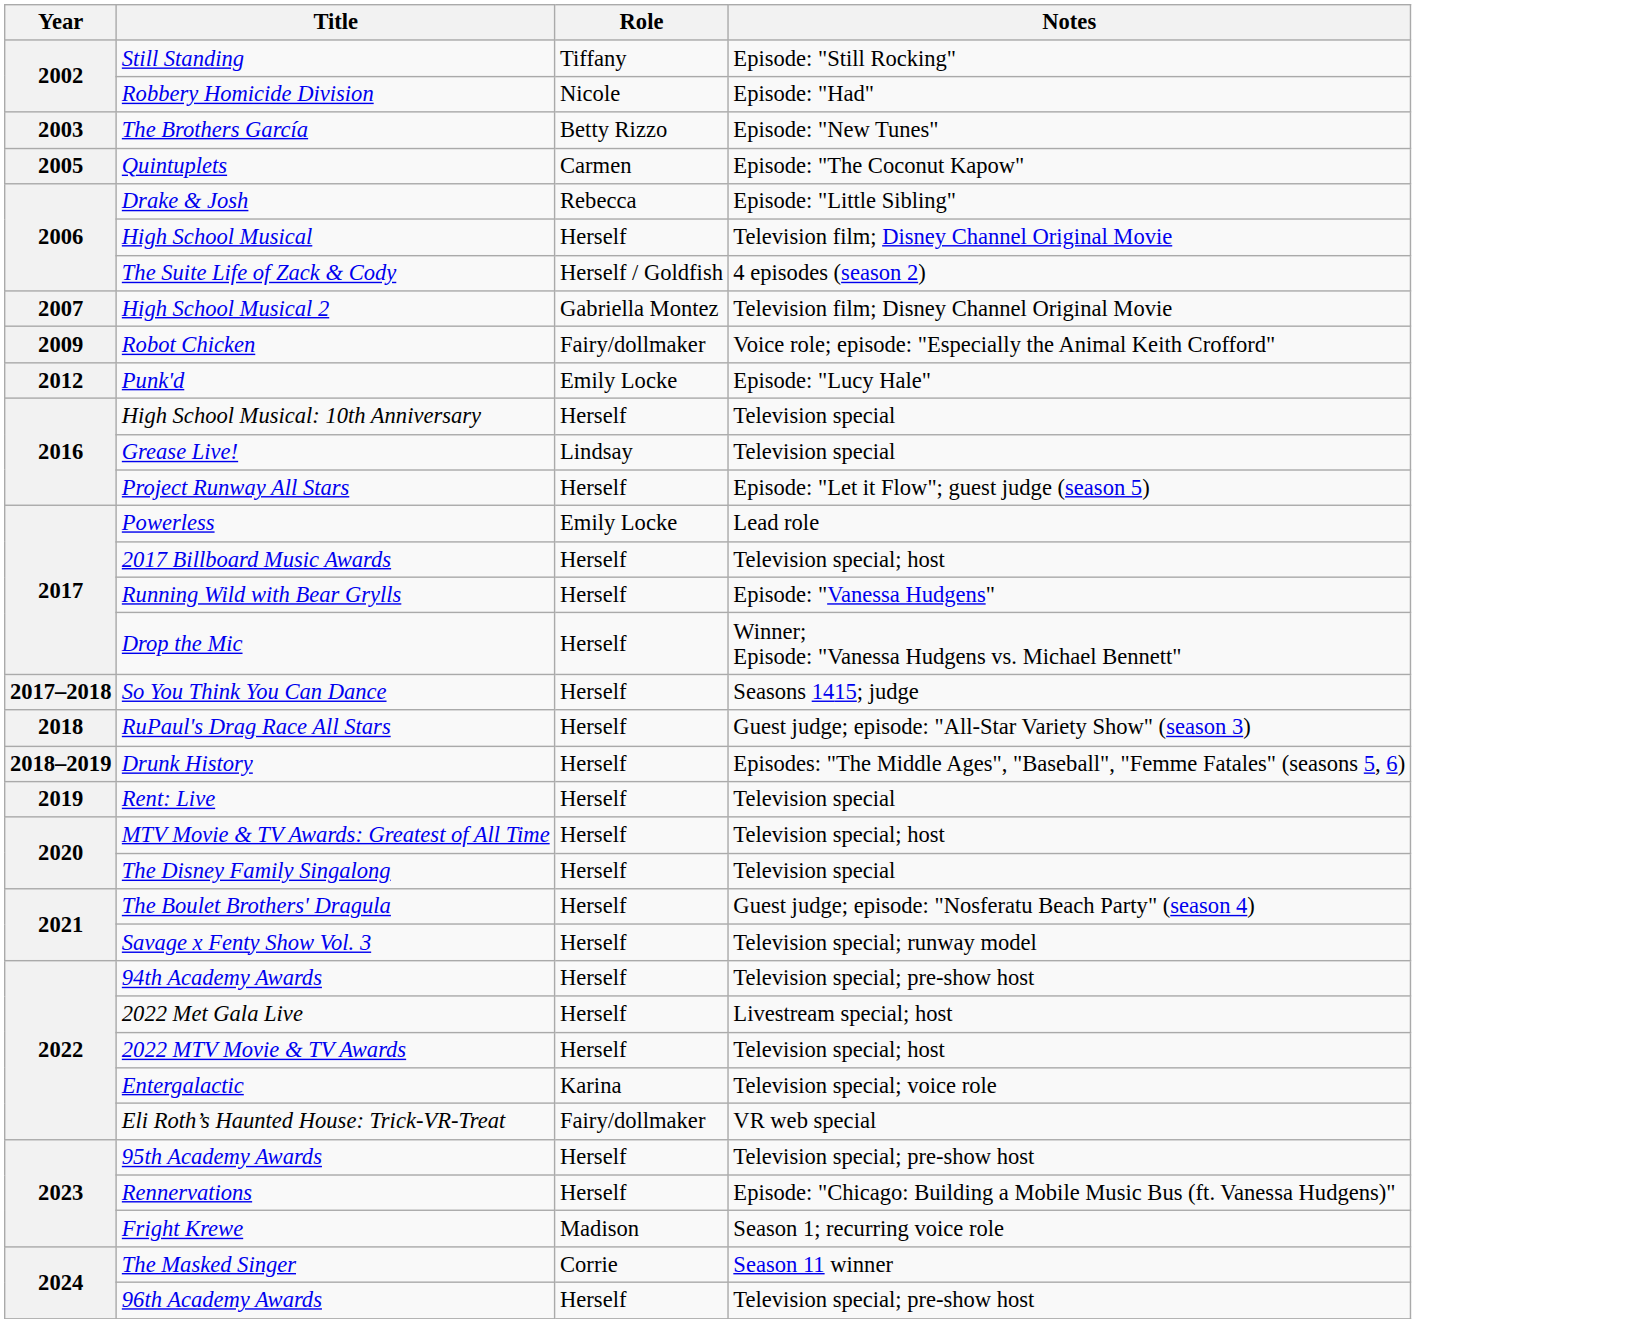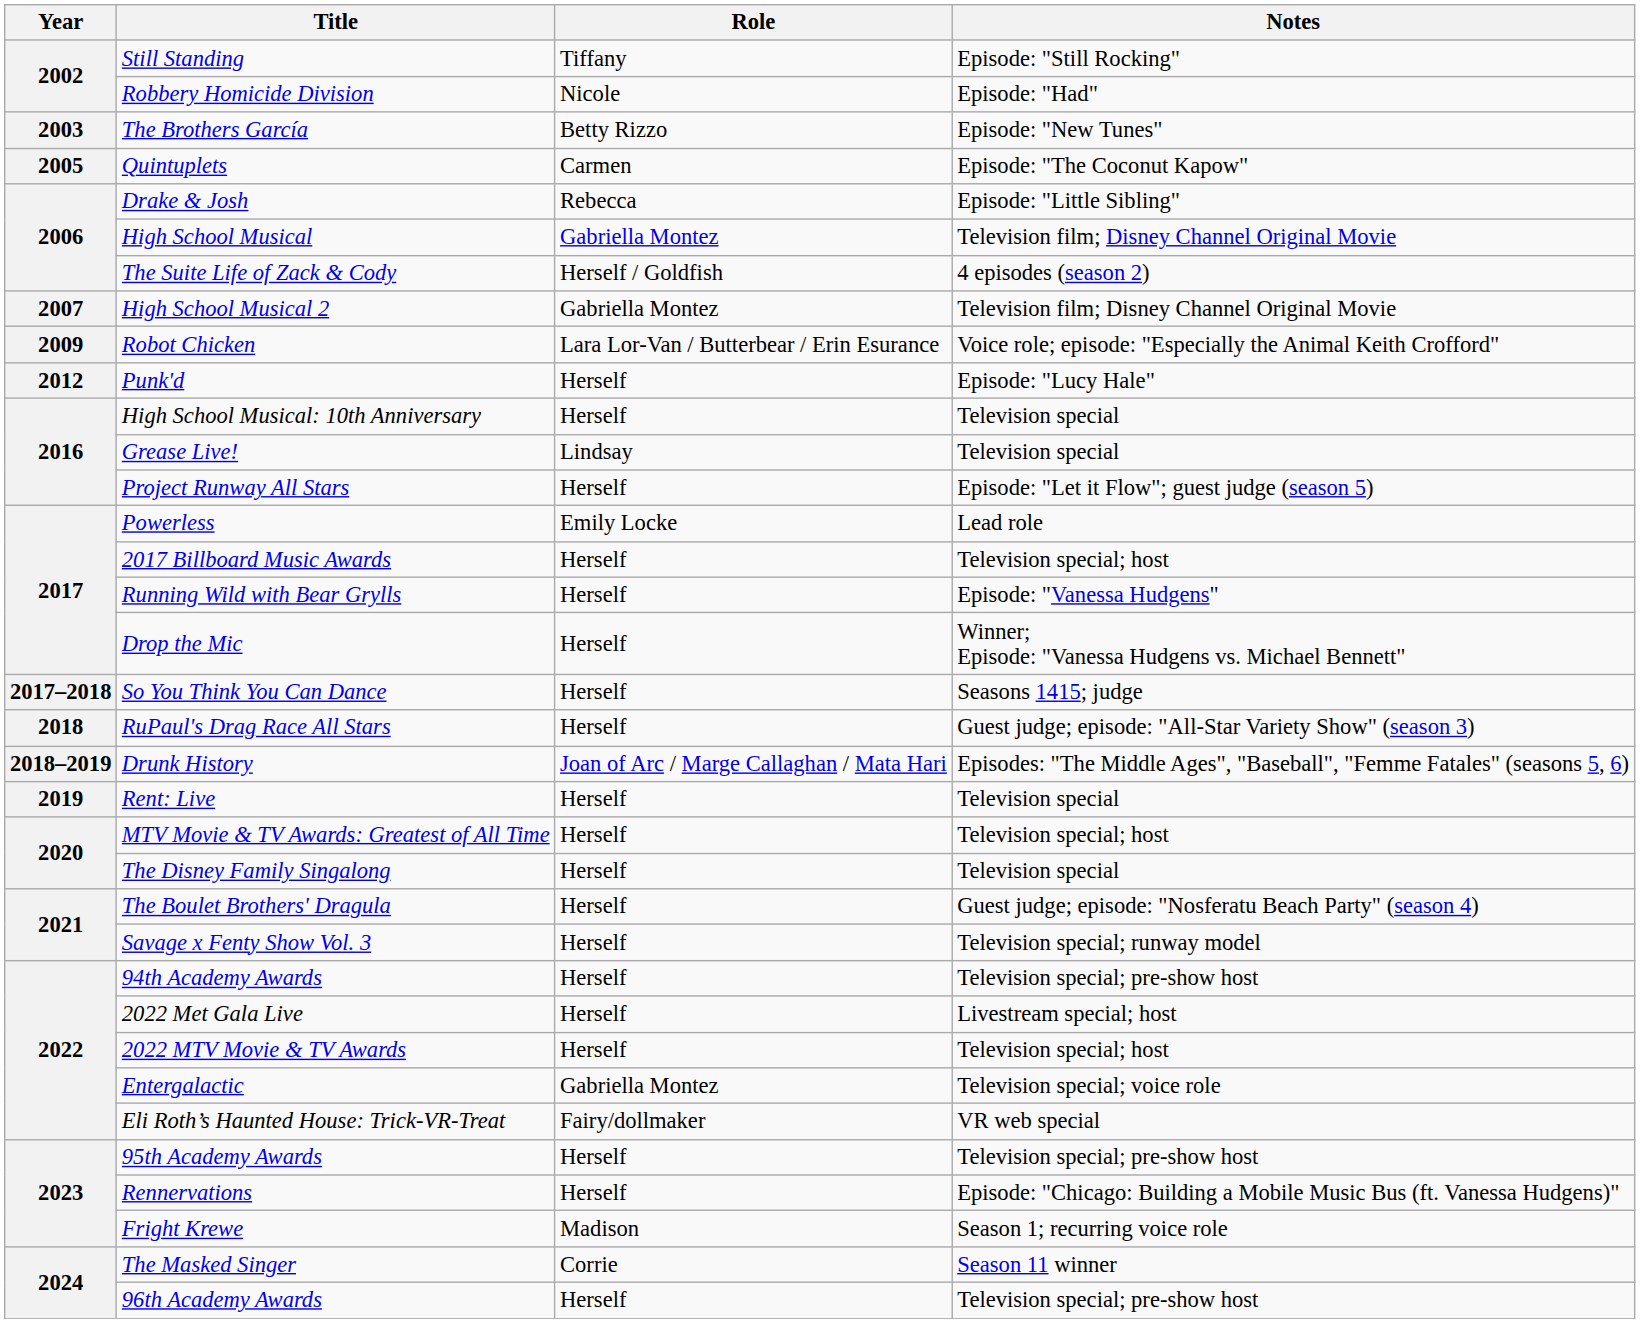 <table class="wikitable plainrowheaders sortable">
 <tr>
 <th scope="col">Year</th>
 <th scope="col">Title</th>
 <th scope="col">Role</th>
 <th scope="col" class="unsortable">Notes</th>
 </tr>
 <tr>
 <th rowspan="2" scope="row">2002</th>
 <td><em><a href='#'>Still Standing</a></em></td>
 <td>Tiffany</td>
 <td>Episode: "Still Rocking"</td>
 </tr>
 <tr>
 <td><em><a href='#'>Robbery Homicide Division</a></em></td>
 <td>Nicole</td>
 <td>Episode: "Had"</td>
 </tr>
 <tr>
 <th scope="row">2003</th>
 <td><em><a href='#'>The Brothers García</a></em></td>
 <td>Betty Rizzo</td>
 <td>Episode: "New Tunes"</td>
 </tr>
 <tr>
 <th scope="row">2005</th>
 <td><em><a href='#'>Quintuplets</a></em></td>
 <td>Carmen</td>
 <td>Episode: "The Coconut Kapow"</td>
 </tr>
 <tr>
 <th rowspan="3" scope="row">2006</th>
 <td><em><a href='#'>Drake & Josh</a></em></td>
 <td>Rebecca</td>
 <td>Episode: "Little Sibling"</td>
 </tr>
 <tr>
 <td><em><a href='#'>High School Musical</a></em></td>
-<td>Herself</td>
+<td><a href='#'>Gabriella Montez</a></td>
 <td>Television film; <a href='#'>Disney Channel Original Movie</a></td>
 </tr>
 <tr>
 <td><em><a href='#'>The Suite Life of Zack & Cody</a></em></td>
 <td>Herself / Goldfish</td>
 <td>4 episodes (<a href='#'>season 2</a>)</td>
 </tr>
 <tr>
 <th scope="row">2007</th>
 <td><em><a href='#'>High School Musical 2</a></em></td>
 <td>Gabriella Montez</td>
 <td>Television film; Disney Channel Original Movie</td>
 </tr>
 <tr>
 <th scope="row">2009</th>
 <td><em><a href='#'>Robot Chicken</a></em></td>
-<td>Fairy/dollmaker</td>
+<td>Lara Lor-Van / Butterbear / Erin Esurance</td>
 <td>Voice role; episode: "Especially the Animal Keith Crofford"</td>
 </tr>
 <tr>
 <th scope="row">2012</th>
 <td><a href='#'><em>Punk'd</em></a></td>
-<td>Emily Locke</td>
+<td>Herself</td>
 <td>Episode: "Lucy Hale"</td>
 </tr>
 <tr>
 <th rowspan="3" scope="row">2016</th>
 <td><em>High School Musical: 10th Anniversary</em></td>
 <td>Herself</td>
 <td>Television special</td>
 </tr>
 <tr>
 <td><em><a href='#'>Grease Live!</a></em></td>
 <td>Lindsay</td>
 <td>Television special</td>
 </tr>
 <tr>
 <td><em><a href='#'>Project Runway All Stars</a></em></td>
 <td>Herself</td>
 <td>Episode: "Let it Flow"; guest judge (<a href='#'>season 5</a>)</td>
 </tr>
 <tr>
 <th rowspan="4" scope="row">2017</th>
 <td><em><a href='#'>Powerless</a></em></td>
 <td>Emily Locke</td>
 <td>Lead role</td>
 </tr>
 <tr>
 <td><em><a href='#'>2017 Billboard Music Awards</a></em></td>
 <td>Herself</td>
 <td>Television special; host</td>
 </tr>
 <tr>
 <td><em><a href='#'>Running Wild with Bear Grylls</a></em></td>
 <td>Herself</td>
 <td>Episode: "<a href='#'>Vanessa Hudgens</a>"</td>
 </tr>
 <tr>
 <td><em><a href='#'>Drop the Mic</a></em></td>
 <td>Herself</td>
 <td>Winner; <br> Episode: "Vanessa Hudgens vs. Michael Bennett"</td>
 </tr>
 <tr>
 <th scope="row">2017–2018</th>
 <td><em><a href='#'>So You Think You Can Dance</a></em></td>
 <td>Herself</td>
 <td>Seasons <a href='#'>14</a><a href='#'>15</a>; judge</td>
 </tr>
 <tr>
 <th scope="row">2018</th>
 <td><em><a href='#'>RuPaul's Drag Race All Stars</a></em></td>
 <td>Herself</td>
 <td>Guest judge; episode: "All-Star Variety Show" (<a href='#'>season 3</a>)</td>
 </tr>
 <tr>
 <th scope="row">2018–2019</th>
 <td><em><a href='#'>Drunk History</a></em></td>
-<td>Herself</td>
+<td><a href='#'>Joan of Arc</a> / <a href='#'>Marge Callaghan</a> / <a href='#'>Mata Hari</a></td>
 <td>Episodes: "The Middle Ages", "Baseball", "Femme Fatales" (seasons <a href='#'>5</a>, <a href='#'>6</a>)</td>
 </tr>
 <tr>
 <th scope="row">2019</th>
 <td><em><a href='#'>Rent: Live</a></em></td>
 <td>Herself</td>
 <td>Television special</td>
 </tr>
 <tr>
 <th rowspan="2" scope="row">2020</th>
 <td><em><a href='#'>MTV Movie & TV Awards: Greatest of All Time</a></em></td>
 <td>Herself</td>
 <td>Television special; host</td>
 </tr>
 <tr>
 <td><em><a href='#'>The Disney Family Singalong</a></em></td>
 <td>Herself</td>
 <td>Television special</td>
 </tr>
 <tr>
 <th rowspan="2" scope="row">2021</th>
 <td><em><a href='#'>The Boulet Brothers' Dragula</a></em></td>
 <td>Herself</td>
 <td>Guest judge; episode: "Nosferatu Beach Party" (<a href='#'>season 4</a>)</td>
 </tr>
 <tr>
 <td><em><a href='#'>Savage x Fenty Show Vol. 3</a></em></td>
 <td>Herself</td>
 <td>Television special; runway model</td>
 </tr>
 <tr>
 <th rowspan="5" scope="row">2022</th>
 <td><em><a href='#'>94th Academy Awards</a></em></td>
 <td>Herself</td>
 <td>Television special; pre-show host</td>
 </tr>
 <tr>
 <td><em>2022 Met Gala Live</em></td>
 <td>Herself</td>
 <td>Livestream special; host</td>
 </tr>
 <tr>
 <td><em><a href='#'>2022 MTV Movie & TV Awards</a></em></td>
 <td>Herself</td>
 <td>Television special; host</td>
 </tr>
 <tr>
 <td><em><a href='#'>Entergalactic</a></em></td>
-<td>Karina</td>
+<td>Gabriella Montez</td>
 <td>Television special; voice role</td>
 </tr>
 <tr>
 <td><em>Eli Roth’s Haunted House: Trick-VR-Treat</em></td>
 <td>Fairy/dollmaker</td>
 <td>VR web special</td>
 </tr>
 <tr>
 <th rowspan="3" scope="row">2023</th>
 <td><em><a href='#'>95th Academy Awards</a></em></td>
 <td>Herself</td>
 <td>Television special; pre-show host</td>
 </tr>
 <tr>
 <td><em><a href='#'>Rennervations</a></em></td>
 <td>Herself</td>
 <td>Episode: "Chicago: Building a Mobile Music Bus (ft. Vanessa Hudgens)"</td>
 </tr>
 <tr>
 <td><em><a href='#'>Fright Krewe</a></em></td>
 <td>Madison</td>
 <td>Season 1; recurring voice role</td>
 </tr>
 <tr>
 <th rowspan="2" scope="row">2024</th>
 <td><em><a href='#'>The Masked Singer</a></em></td>
 <td>Corrie</td>
 <td><a href='#'>Season 11</a> winner</td>
 </tr>
 <tr>
 <td><em><a href='#'>96th Academy Awards</a></em></td>
 <td>Herself</td>
 <td>Television special; pre-show host</td>
 </tr>
 </table>
